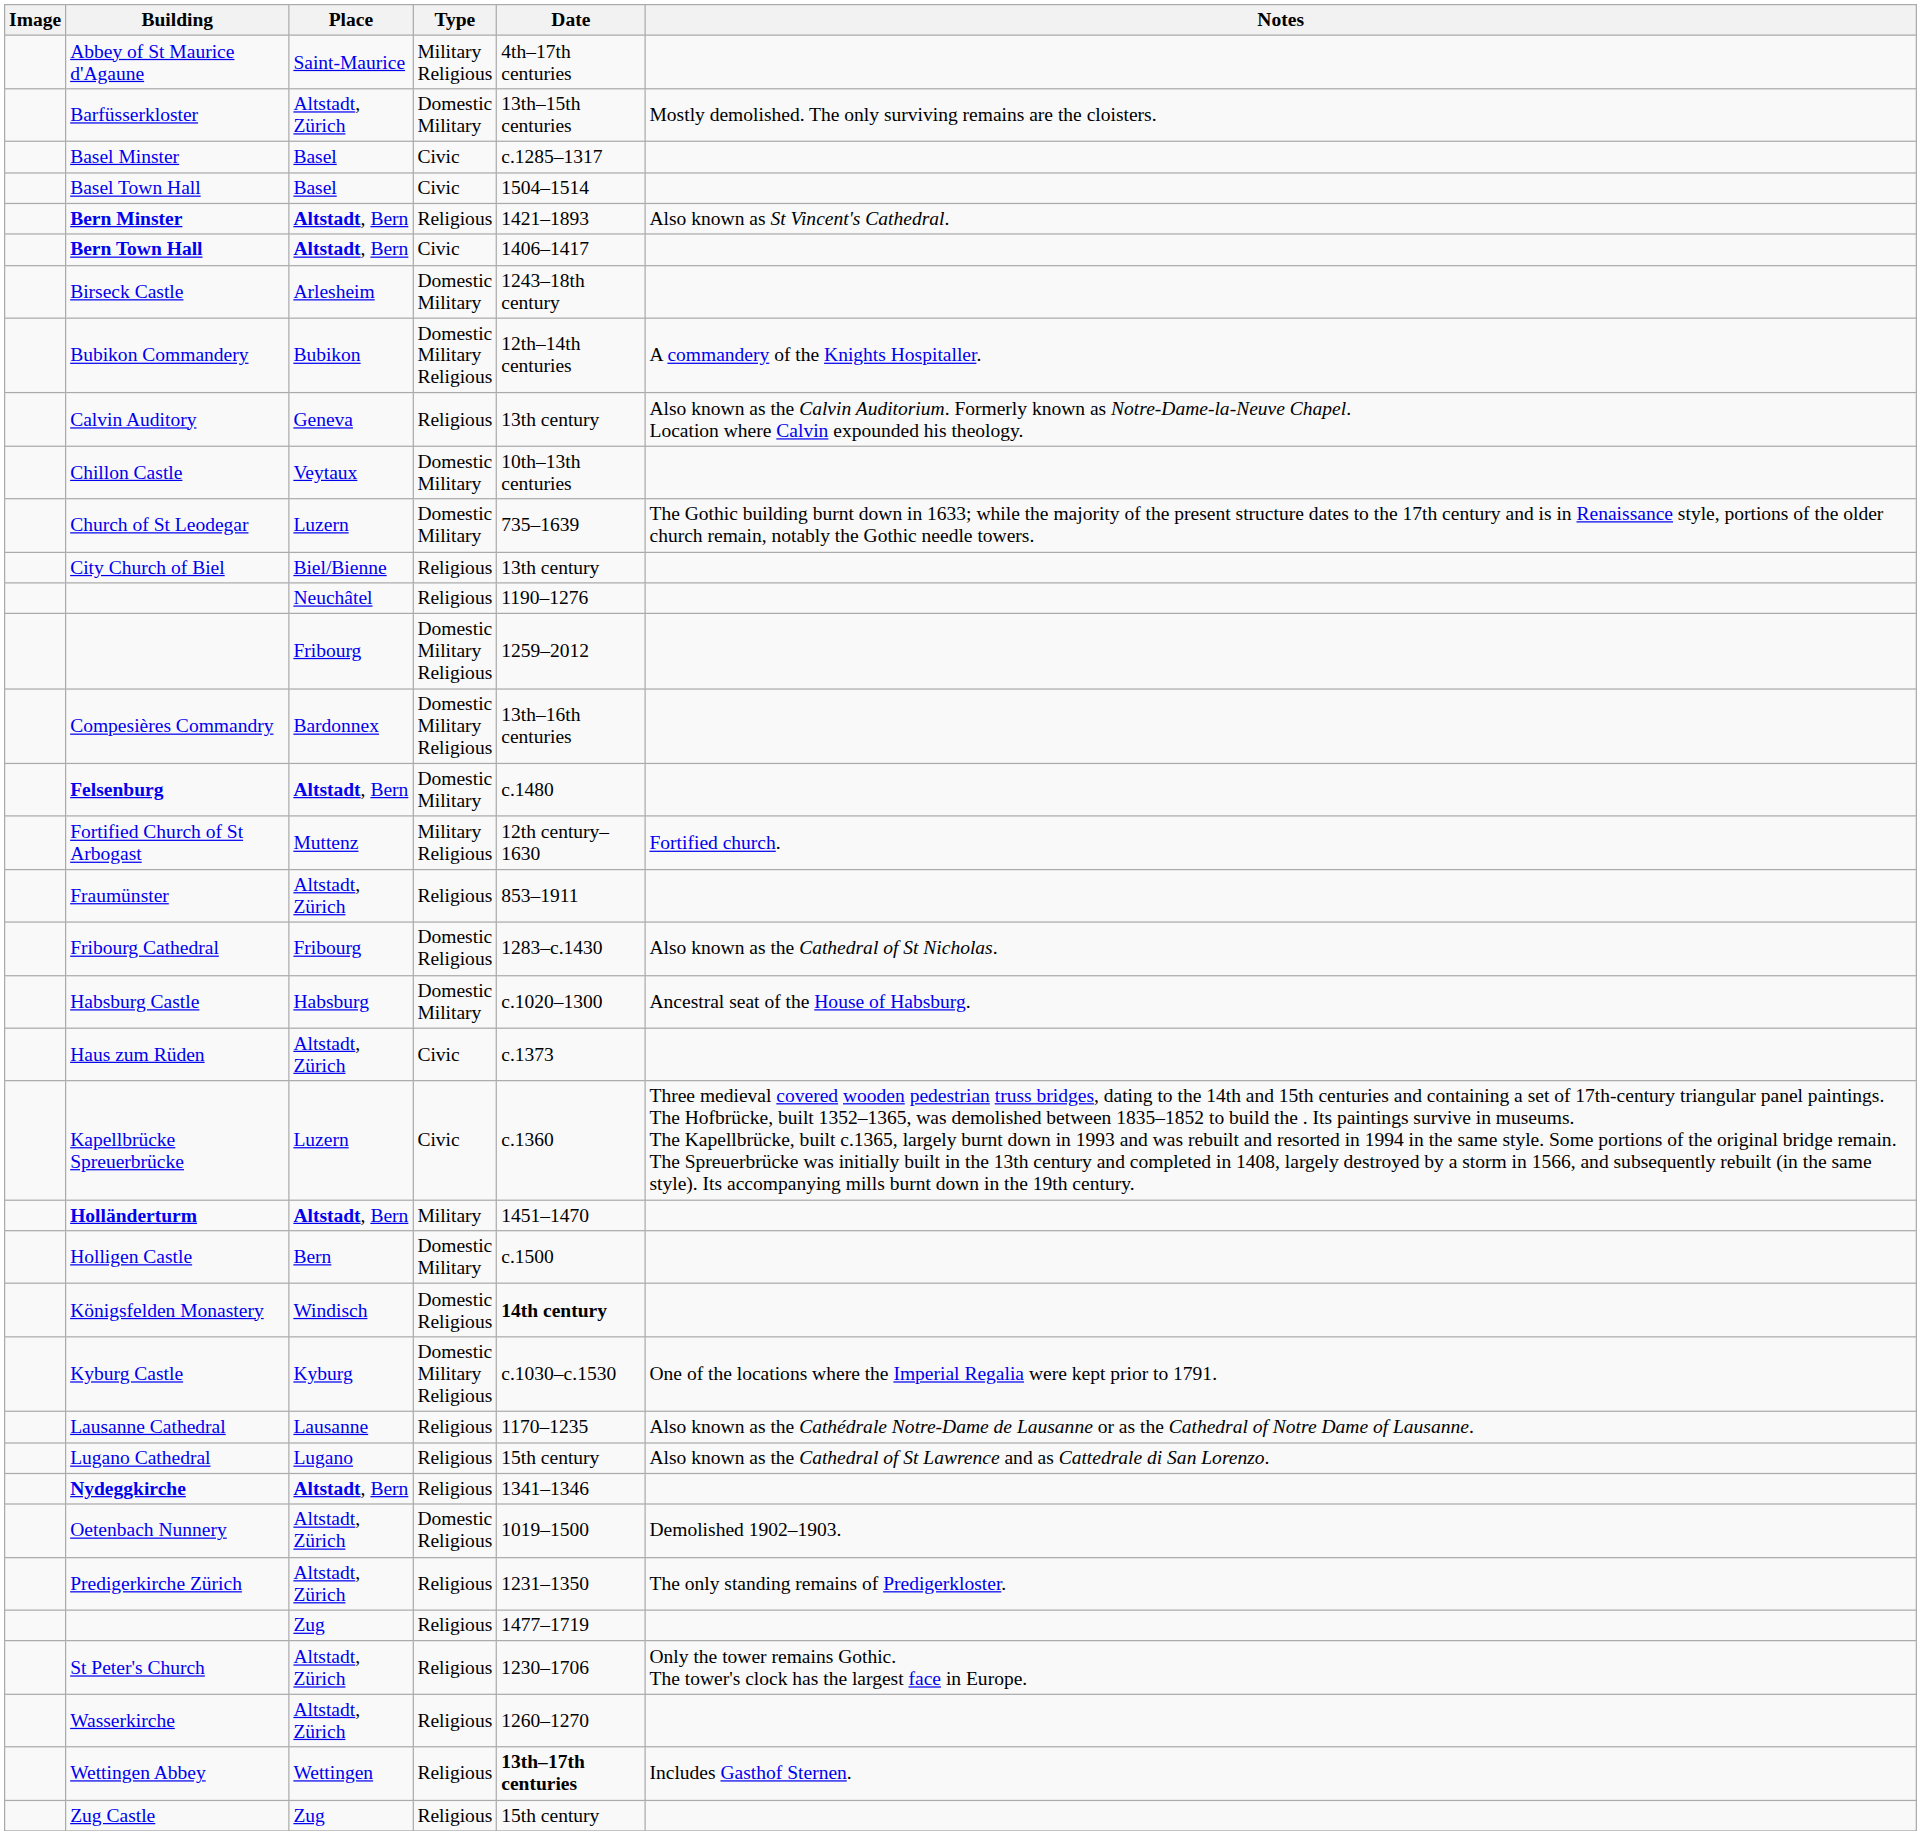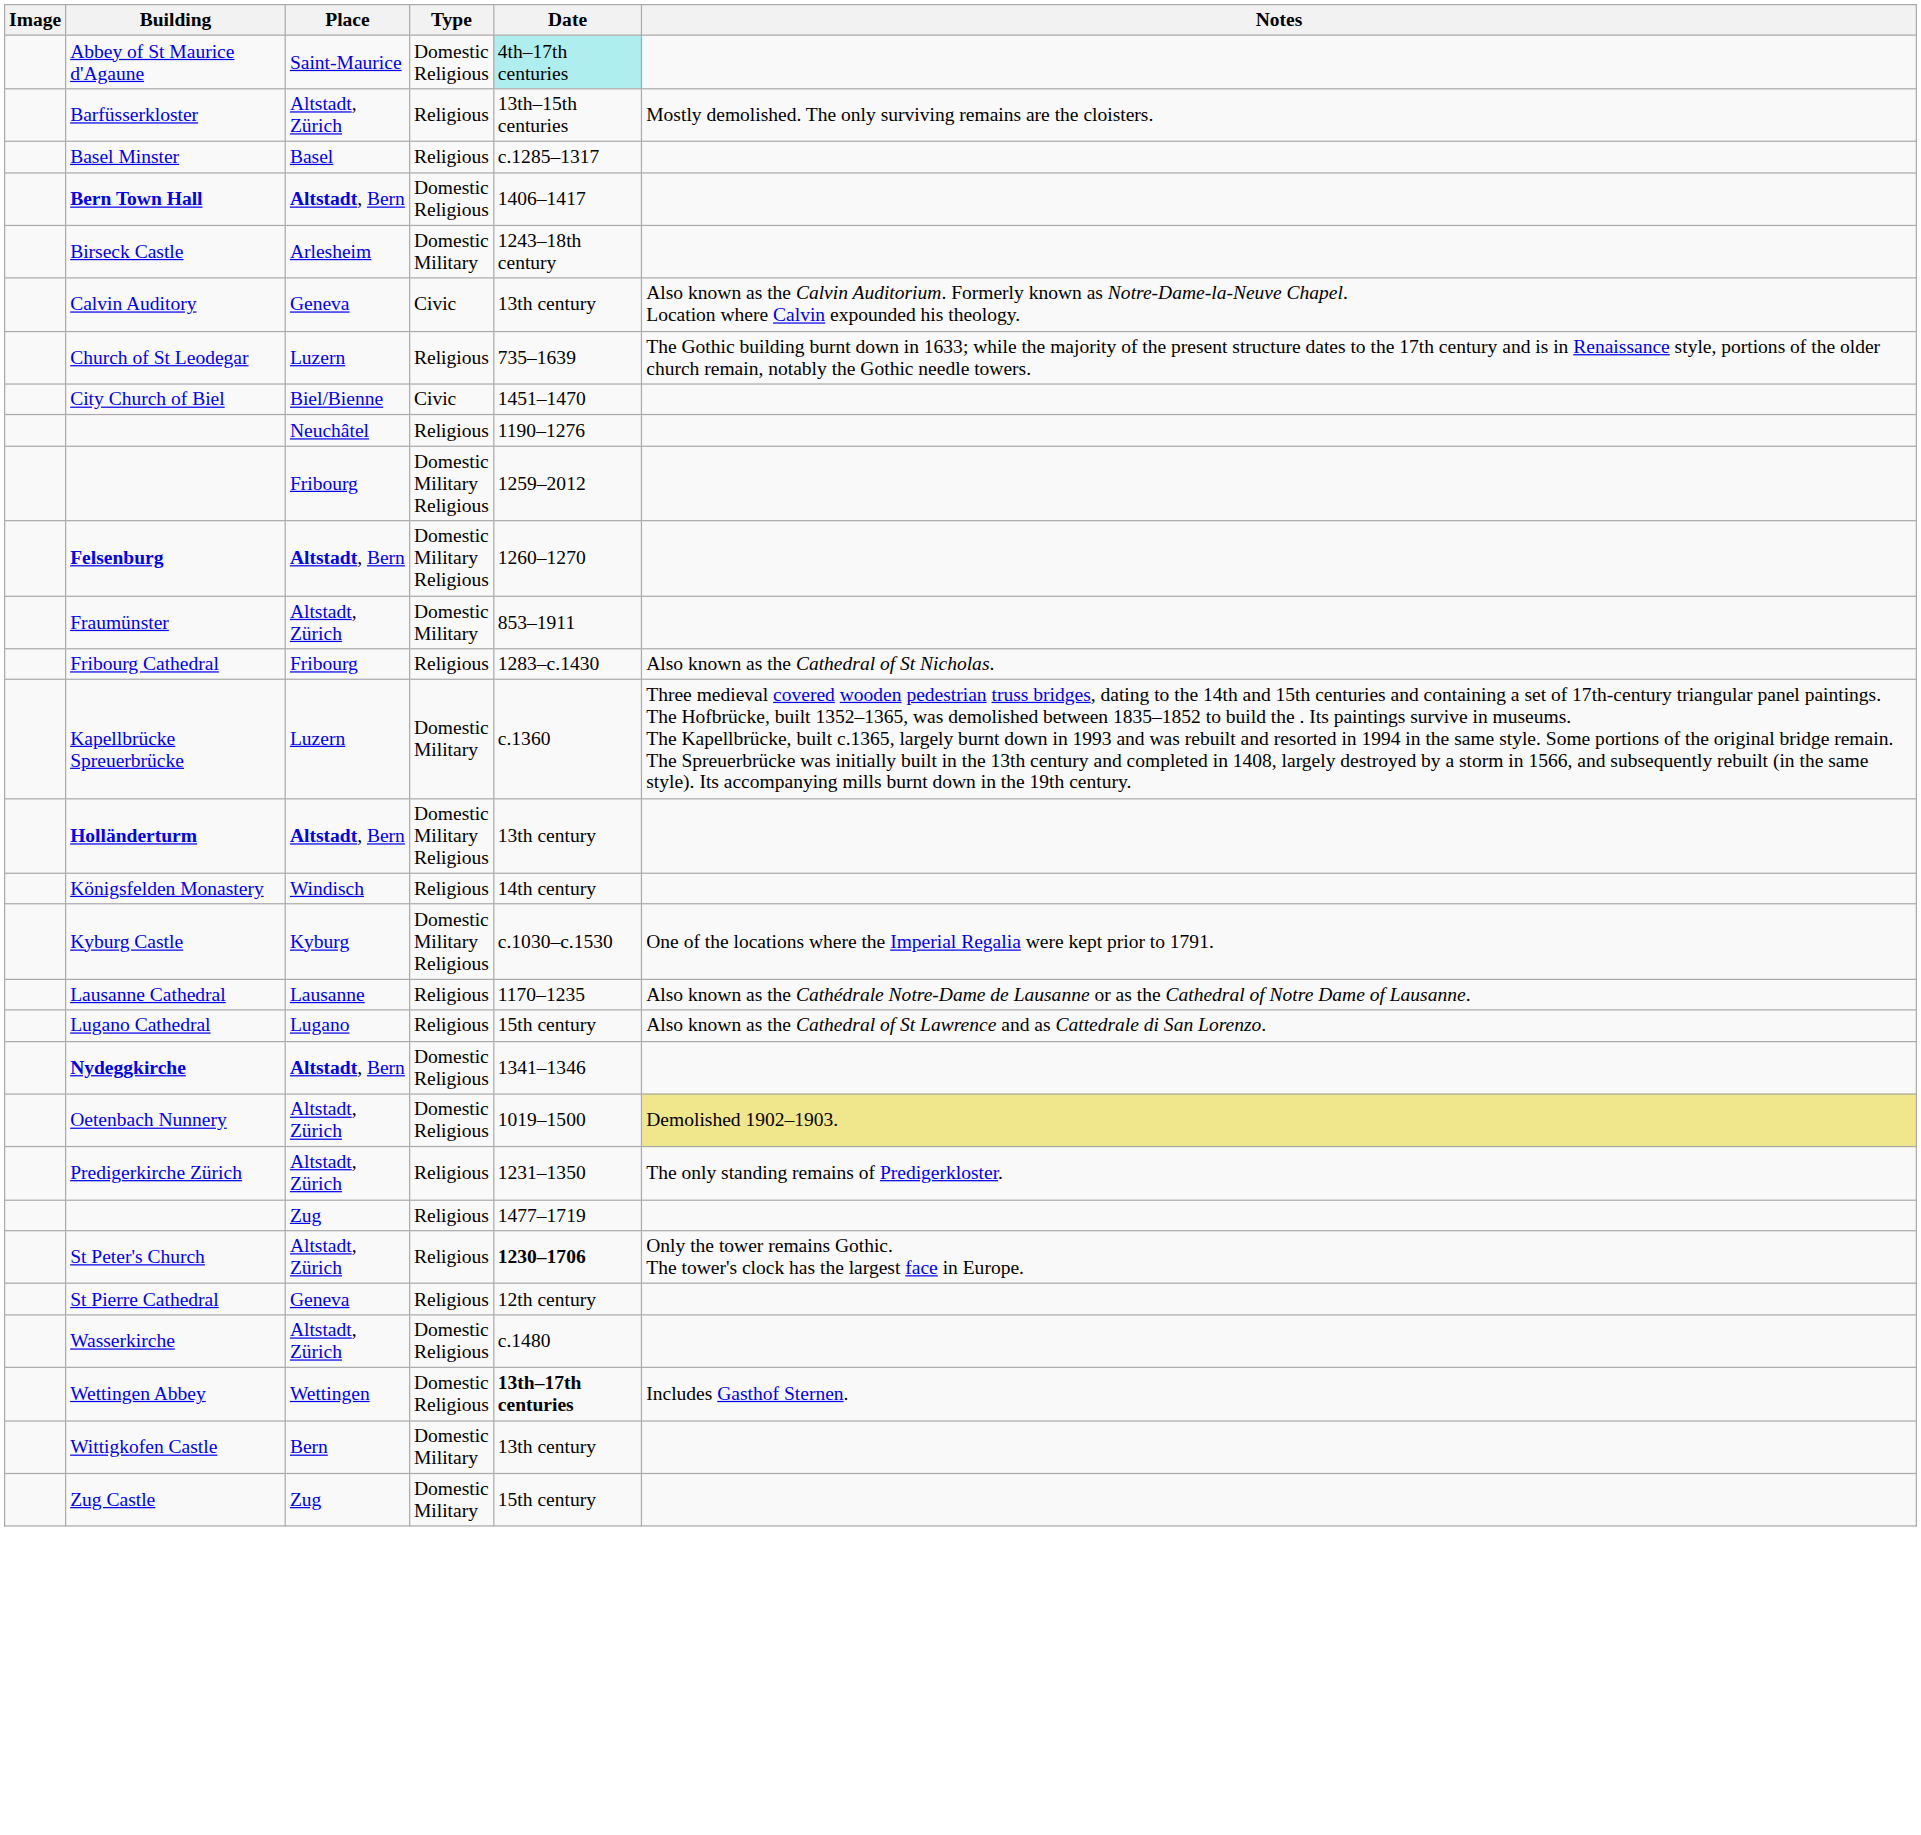 <table class="wikitable sortable mw-collapsible mw-collapsed">
 <tr>
 <th>Image</th>
 <th>Building</th>
 <th>Place</th>
 <th>Type</th>
 <th>Date</th>
 <th>Notes</th>
 </tr>
 <tr>
 <td></td>
 <td><a href='#'>Abbey of St Maurice d'Agaune</a></td>
 <td><a href='#'>Saint-Maurice</a></td>
-<td>Military<br>Religious</td>
-<td>4th–17th centuries</td>
+<td>Domestic<br>Religious</td>
+<td style="background: paleturquoise;">4th–17th centuries</td>
 <td></td>
 </tr>
 <tr>
 <td></td>
 <td><a href='#'>Barfüsserkloster</a></td>
 <td><a href='#'>Altstadt</a>, <a href='#'>Zürich</a></td>
-<td>Domestic<br>Military</td>
+<td>Religious</td>
 <td>13th–15th centuries</td>
 <td>Mostly demolished. The only surviving remains are the cloisters.</td>
 </tr>
 <tr>
 <td></td>
 <td><a href='#'>Basel Minster</a></td>
 <td><a href='#'>Basel</a></td>
-<td>Civic</td>
+<td>Religious</td>
 <td>c.1285–1317</td>
 <td></td>
 </tr>
 <tr>
 <td></td>
-<td><a href='#'>Basel Town Hall</a></td>
-<td><a href='#'>Basel</a></td>
-<td>Civic</td>
-<td>1504–1514</td>
-<td></td>
-</tr>
-<tr>
-<td></td>
-<td><strong><a href='#'>Bern Minster</a></strong></td>
-<td><strong><a href='#'>Altstadt</a></strong>, <a href='#'>Bern</a></td>
-<td>Religious</td>
-<td>1421–1893</td>
-<td>Also known as <em>St Vincent's Cathedral</em>.</td>
-</tr>
-<tr>
-<td></td>
 <td><strong><a href='#'>Bern Town Hall</a></strong></td>
 <td><strong><a href='#'>Altstadt</a></strong>, <a href='#'>Bern</a></td>
-<td>Civic</td>
+<td>Domestic<br>Religious</td>
 <td>1406–1417</td>
 <td></td>
 </tr>
 <tr>
 <td></td>
 <td><a href='#'>Birseck Castle</a></td>
 <td><a href='#'>Arlesheim</a></td>
 <td>Domestic<br>Military</td>
 <td>1243–18th century</td>
 <td></td>
 </tr>
 <tr>
 <td></td>
-<td><a href='#'>Bubikon Commandery</a></td>
-<td><a href='#'>Bubikon</a></td>
-<td>Domestic<br>Military<br>Religious</td>
-<td>12th–14th centuries</td>
-<td>A <a href='#'>commandery</a> of the <a href='#'>Knights Hospitaller</a>.</td>
-</tr>
-<tr>
-<td></td>
 <td><a href='#'>Calvin Auditory</a></td>
 <td><a href='#'>Geneva</a></td>
-<td>Religious</td>
+<td>Civic</td>
 <td>13th century</td>
 <td>Also known as the <em>Calvin Auditorium</em>. Formerly known as <em>Notre-Dame-la-Neuve Chapel</em>.<br>Location where <a href='#'>Calvin</a> expounded his theology.</td>
 </tr>
 <tr>
 <td></td>
-<td><a href='#'>Chillon Castle</a></td>
-<td><a href='#'>Veytaux</a></td>
-<td>Domestic<br>Military</td>
-<td>10th–13th centuries</td>
-<td></td>
-</tr>
-<tr>
-<td></td>
 <td><a href='#'>Church of St Leodegar</a></td>
 <td><a href='#'>Luzern</a></td>
-<td>Domestic<br>Military</td>
+<td>Religious</td>
 <td>735–1639</td>
 <td>The Gothic building burnt down in 1633; while the majority of the present structure dates to the 17th century and is in <a href='#'>Renaissance</a> style, portions of the older church remain, notably the Gothic needle towers.</td>
 </tr>
 <tr>
 <td></td>
 <td><a href='#'>City Church of Biel</a></td>
 <td><a href='#'>Biel/Bienne</a></td>
-<td>Religious</td>
-<td>13th century</td>
+<td>Civic</td>
+<td>1451–1470</td>
 <td></td>
 </tr>
 <tr>
 <td></td>
 <td></td>
 <td><a href='#'>Neuchâtel</a></td>
 <td>Religious</td>
 <td>1190–1276</td>
 <td></td>
 </tr>
 <tr>
 <td></td>
 <td></td>
 <td><a href='#'>Fribourg</a></td>
 <td>Domestic<br>Military<br>Religious</td>
 <td>1259–2012</td>
 <td></td>
 </tr>
 <tr>
 <td></td>
-<td><a href='#'>Compesières Commandry</a></td>
-<td><a href='#'>Bardonnex</a></td>
-<td>Domestic<br>Military<br>Religious</td>
-<td>13th–16th centuries</td>
-<td></td>
-</tr>
-<tr>
-<td></td>
 <td><a href='#'><strong>Felsenburg</strong></a></td>
 <td><strong><a href='#'>Altstadt</a></strong>, <a href='#'>Bern</a></td>
-<td>Domestic<br>Military</td>
-<td>c.1480</td>
+<td>Domestic<br>Military<br>Religious</td>
+<td>1260–1270</td>
 <td></td>
-</tr>
-<tr>
-<td></td>
-<td><a href='#'>Fortified Church of St Arbogast</a></td>
-<td><a href='#'>Muttenz</a></td>
-<td>Military<br>Religious</td>
-<td>12th century–1630</td>
-<td><a href='#'>Fortified church</a>.</td>
 </tr>
 <tr>
 <td></td>
 <td><a href='#'>Fraumünster</a></td>
 <td><a href='#'>Altstadt</a>, <a href='#'>Zürich</a></td>
-<td>Religious</td>
+<td>Domestic<br>Military</td>
 <td>853–1911</td>
 <td></td>
 </tr>
 <tr>
 <td></td>
 <td><a href='#'>Fribourg Cathedral</a></td>
 <td><a href='#'>Fribourg</a></td>
-<td>Domestic<br>Religious</td>
+<td>Religious</td>
 <td>1283–c.1430</td>
 <td>Also known as the <em>Cathedral of St Nicholas</em>.</td>
 </tr>
 <tr>
 <td></td>
-<td><a href='#'>Habsburg Castle</a></td>
-<td><a href='#'>Habsburg</a></td>
-<td>Domestic<br>Military</td>
-<td>c.1020–1300</td>
-<td>Ancestral seat of the <a href='#'>House of Habsburg</a>.</td>
-</tr>
-<tr>
-<td></td>
-<td><a href='#'>Haus zum Rüden</a></td>
-<td><a href='#'>Altstadt</a>, <a href='#'>Zürich</a></td>
-<td>Civic</td>
-<td>c.1373</td>
-<td></td>
-</tr>
-<tr>
-<td></td>
 <td><br><a href='#'>Kapellbrücke</a><br><a href='#'>Spreuerbrücke</a></td>
 <td><a href='#'>Luzern</a></td>
-<td>Civic</td>
+<td>Domestic<br>Military</td>
 <td>c.1360</td>
 <td>Three medieval <a href='#'>covered</a> <a href='#'>wooden</a> <a href='#'>pedestrian</a> <a href='#'>truss bridges</a>, dating to the 14th and 15th centuries and containing a set of 17th-century triangular panel paintings.<br>The Hofbrücke, built 1352–1365, was demolished between 1835–1852 to build the . Its paintings survive in museums.<br>The Kapellbrücke, built c.1365, largely burnt down in 1993 and was rebuilt and resorted in 1994 in the same style. Some portions of the original bridge remain.<br>The Spreuerbrücke was initially built in the 13th century and completed in 1408, largely destroyed by a storm in 1566, and subsequently rebuilt (in the same style). Its accompanying mills burnt down in the 19th century.</td>
 </tr>
 <tr>
 <td></td>
 <td><strong><a href='#'>Holländerturm</a></strong></td>
 <td><strong><a href='#'>Altstadt</a></strong>, <a href='#'>Bern</a></td>
-<td>Military</td>
-<td>1451–1470</td>
-<td></td>
-</tr>
-<tr>
-<td></td>
-<td><a href='#'>Holligen Castle</a></td>
-<td><a href='#'>Bern</a></td>
-<td>Domestic<br>Military</td>
-<td>c.1500</td>
+<td>Domestic<br>Military<br>Religious</td>
+<td>13th century</td>
 <td></td>
 </tr>
 <tr>
 <td></td>
 <td><a href='#'>Königsfelden Monastery</a></td>
 <td><a href='#'>Windisch</a></td>
-<td>Domestic<br>Religious</td>
-<td><strong>14th century</strong></td>
+<td>Religious</td>
+<td>14th century</td>
 <td></td>
 </tr>
 <tr>
 <td></td>
 <td><a href='#'>Kyburg Castle</a></td>
 <td><a href='#'>Kyburg</a></td>
 <td>Domestic<br>Military<br>Religious</td>
 <td>c.1030–c.1530</td>
 <td>One of the locations where the <a href='#'>Imperial Regalia</a> were kept prior to 1791.</td>
 </tr>
 <tr>
 <td></td>
 <td><a href='#'>Lausanne Cathedral</a></td>
 <td><a href='#'>Lausanne</a></td>
 <td>Religious</td>
 <td>1170–1235</td>
 <td>Also known as the <em>Cathédrale Notre-Dame de Lausanne</em> or as the <em>Cathedral of Notre Dame of Lausanne</em>.</td>
 </tr>
 <tr>
 <td></td>
 <td><a href='#'>Lugano Cathedral</a></td>
 <td><a href='#'>Lugano</a></td>
 <td>Religious</td>
 <td>15th century</td>
 <td>Also known as the <em>Cathedral of St Lawrence</em> and as <em>Cattedrale di San Lorenzo</em>.</td>
 </tr>
 <tr>
 <td></td>
 <td><strong><a href='#'>Nydeggkirche</a></strong></td>
 <td><strong><a href='#'>Altstadt</a></strong>, <a href='#'>Bern</a></td>
-<td>Religious</td>
+<td>Domestic<br>Religious</td>
 <td>1341–1346</td>
 <td></td>
 </tr>
 <tr>
 <td></td>
 <td><a href='#'>Oetenbach Nunnery</a></td>
 <td><a href='#'>Altstadt</a>, <a href='#'>Zürich</a></td>
 <td>Domestic<br>Religious</td>
 <td>1019–1500</td>
-<td>Demolished 1902–1903.</td>
+<td style="background: khaki;">Demolished 1902–1903.</td>
 </tr>
 <tr>
 <td></td>
 <td><a href='#'>Predigerkirche Zürich</a></td>
 <td><a href='#'>Altstadt</a>, <a href='#'>Zürich</a></td>
 <td>Religious</td>
 <td>1231–1350</td>
 <td>The only standing remains of <a href='#'>Predigerkloster</a>.</td>
 </tr>
 <tr>
 <td></td>
 <td></td>
 <td><a href='#'>Zug</a></td>
 <td>Religious</td>
 <td>1477–1719</td>
 <td></td>
 </tr>
 <tr>
 <td></td>
 <td><a href='#'>St Peter's Church</a></td>
 <td><a href='#'>Altstadt</a>, <a href='#'>Zürich</a></td>
 <td>Religious</td>
-<td>1230–1706</td>
+<td><strong>1230–1706</strong></td>
 <td>Only the tower remains Gothic.<br>The tower's clock has the largest <a href='#'>face</a> in Europe.</td>
+</tr>
+<tr>
+<td></td>
+<td><a href='#'>St Pierre Cathedral</a></td>
+<td><a href='#'>Geneva</a></td>
+<td>Religious</td>
+<td>12th century</td>
+<td></td>
 </tr>
 <tr>
 <td></td>
 <td><a href='#'>Wasserkirche</a></td>
 <td><a href='#'>Altstadt</a>, <a href='#'>Zürich</a></td>
-<td>Religious</td>
-<td>1260–1270</td>
+<td>Domestic<br>Religious</td>
+<td>c.1480</td>
 <td></td>
 </tr>
 <tr>
 <td></td>
 <td><a href='#'>Wettingen Abbey</a></td>
 <td><a href='#'>Wettingen</a></td>
-<td>Religious</td>
+<td>Domestic<br>Religious</td>
 <td><strong>13th–17th centuries</strong></td>
 <td>Includes <a href='#'>Gasthof Sternen</a>.</td>
 </tr>
 <tr>
 <td></td>
+<td><a href='#'>Wittigkofen Castle</a></td>
+<td><a href='#'>Bern</a></td>
+<td>Domestic<br>Military</td>
+<td>13th century</td>
+<td></td>
+</tr>
+<tr>
+<td></td>
 <td><a href='#'>Zug Castle</a></td>
 <td><a href='#'>Zug</a></td>
-<td>Religious</td>
+<td>Domestic<br>Military</td>
 <td>15th century</td>
 <td></td>
 </tr>
 </table>
